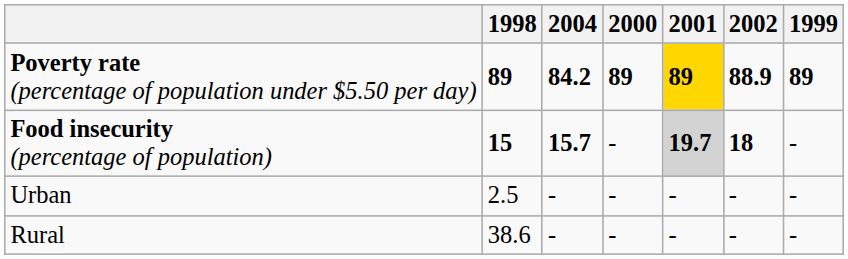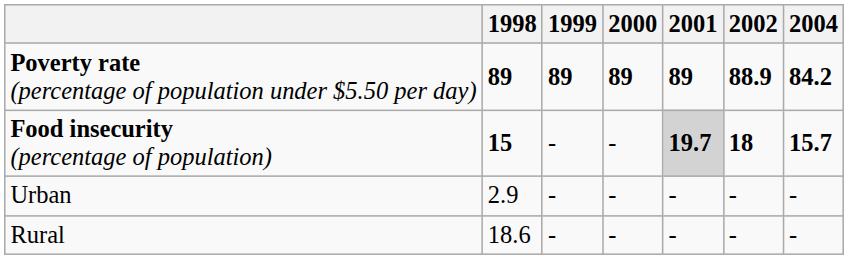 <table class="wikitable">
 <tr>
 <th></th>
 <th>1998</th>
-<th>2004</th>
+<th>1999</th>
 <th>2000</th>
 <th>2001</th>
 <th>2002</th>
-<th>1999</th>
+<th>2004</th>
 </tr>
 <tr>
 <td><strong>Poverty rate</strong><br><em>(percentage of population under $5.50 per day)</em></td>
 <td><strong>89</strong></td>
+<td><strong>89</strong></td>
+<td><strong>89</strong></td>
+<td><strong>89</strong></td>
+<td><strong>88.9</strong></td>
 <td><strong>84.2</strong></td>
-<td><strong>89</strong></td>
-<td style="background: gold;"><strong>89</strong></td>
-<td><strong>88.9</strong></td>
-<td><strong>89</strong></td>
 </tr>
 <tr>
 <td><strong>Food insecurity</strong><br><em>(percentage of population)</em></td>
 <td><strong>15</strong></td>
-<td><strong>15.7</strong></td>
+<td>-</td>
 <td>-</td>
 <td style="background: lightgrey;"><strong>19.7</strong></td>
 <td><strong>18</strong></td>
-<td>-</td>
+<td><strong>15.7</strong></td>
 </tr>
 <tr>
 <td>Urban</td>
-<td>2.5</td>
+<td>2.9</td>
 <td>-</td>
 <td>-</td>
 <td>-</td>
 <td>-</td>
 <td>-</td>
 </tr>
 <tr>
 <td>Rural</td>
-<td>38.6</td>
+<td>18.6</td>
 <td>-</td>
 <td>-</td>
 <td>-</td>
 <td>-</td>
 <td>-</td>
 </tr>
 </table>
